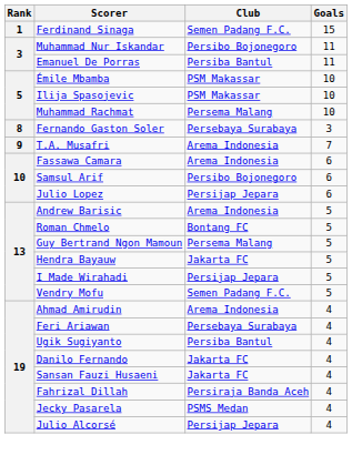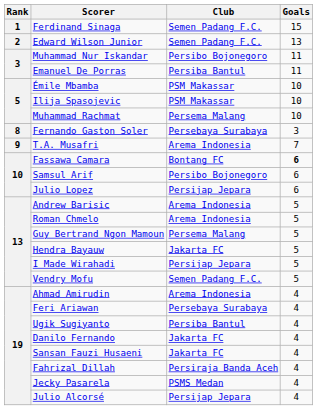 <table class="wikitable">
 <tr>
 <th>Rank</th>
 <th>Scorer</th>
 <th>Club</th>
 <th>Goals</th>
 </tr>
 <tr>
 <th rowspan=1>1</th>
 <td> <a href='#'>Ferdinand Sinaga</a></td>
 <td><a href='#'>Semen Padang F.C.</a></td>
 <td align=center>15</td>
+</tr>
+<tr>
+<th rowspan=1>2</th>
+<td> <a href='#'>Edward Wilson Junior</a></td>
+<td><a href='#'>Semen Padang F.C.</a></td>
+<td align=center>13</td>
 </tr>
 <tr>
 <th rowspan=2>3</th>
 <td> <a href='#'>Muhammad Nur Iskandar</a></td>
 <td><a href='#'>Persibo Bojonegoro</a></td>
 <td align=center>11</td>
 </tr>
 <tr>
 <td> <a href='#'>Emanuel De Porras</a></td>
 <td><a href='#'>Persiba Bantul</a></td>
 <td align=center>11</td>
 </tr>
 <tr>
 <th rowspan=3>5</th>
 <td> <a href='#'>Émile Mbamba</a></td>
 <td><a href='#'>PSM Makassar</a></td>
 <td align=center>10</td>
 </tr>
 <tr>
 <td> <a href='#'>Ilija Spasojevic</a></td>
 <td><a href='#'>PSM Makassar</a></td>
 <td align=center>10</td>
 </tr>
 <tr>
 <td> <a href='#'>Muhammad Rachmat</a></td>
 <td><a href='#'>Persema Malang</a></td>
 <td align=center>10</td>
 </tr>
 <tr>
 <th rowspan=1>8</th>
 <td> <a href='#'>Fernando Gaston Soler</a></td>
 <td><a href='#'>Persebaya Surabaya</a></td>
 <td align=center>3</td>
 </tr>
 <tr>
 <th rowspan=1>9</th>
 <td> <a href='#'>T.A. Musafri</a></td>
 <td><a href='#'>Arema Indonesia</a></td>
 <td align=center>7</td>
 </tr>
 <tr>
 <th rowspan=3>10</th>
 <td> <a href='#'>Fassawa Camara</a></td>
-<td><a href='#'>Arema Indonesia</a></td>
-<td align=center>6</td>
+<td><a href='#'>Bontang FC</a></td>
+<td align=center><strong>6</strong></td>
 </tr>
 <tr>
 <td> <a href='#'>Samsul Arif</a></td>
 <td><a href='#'>Persibo Bojonegoro</a></td>
 <td align=center>6</td>
 </tr>
 <tr>
 <td> <a href='#'>Julio Lopez</a></td>
 <td><a href='#'>Persijap Jepara</a></td>
 <td align=center>6</td>
 </tr>
 <tr>
 <th rowspan=6>13</th>
 <td> <a href='#'>Andrew Barisic</a></td>
 <td><a href='#'>Arema Indonesia</a></td>
 <td align=center>5</td>
 </tr>
 <tr>
 <td> <a href='#'>Roman Chmelo</a></td>
-<td><a href='#'>Bontang FC</a></td>
+<td><a href='#'>Arema Indonesia</a></td>
 <td align=center>5</td>
 </tr>
 <tr>
 <td> <a href='#'>Guy Bertrand Ngon Mamoun</a></td>
 <td><a href='#'>Persema Malang</a></td>
 <td align=center>5</td>
 </tr>
 <tr>
 <td> <a href='#'>Hendra Bayauw</a></td>
 <td><a href='#'>Jakarta FC</a></td>
 <td align=center>5</td>
 </tr>
 <tr>
 <td> <a href='#'>I Made Wirahadi</a></td>
 <td><a href='#'>Persijap Jepara</a></td>
 <td align=center>5</td>
 </tr>
 <tr>
 <td> <a href='#'>Vendry Mofu</a></td>
 <td><a href='#'>Semen Padang F.C.</a></td>
 <td align=center>5</td>
 </tr>
 <tr>
 <th rowspan=8>19</th>
 <td> <a href='#'>Ahmad Amirudin</a></td>
 <td><a href='#'>Arema Indonesia</a></td>
 <td align=center>4</td>
 </tr>
 <tr>
 <td> <a href='#'>Feri Ariawan</a></td>
 <td><a href='#'>Persebaya Surabaya</a></td>
 <td align=center>4</td>
 </tr>
 <tr>
 <td> <a href='#'>Ugik Sugiyanto</a></td>
 <td><a href='#'>Persiba Bantul</a></td>
 <td align=center>4</td>
 </tr>
 <tr>
 <td> <a href='#'>Danilo Fernando</a></td>
 <td><a href='#'>Jakarta FC</a></td>
 <td align=center>4</td>
 </tr>
 <tr>
 <td> <a href='#'>Sansan Fauzi Husaeni</a></td>
 <td><a href='#'>Jakarta FC</a></td>
 <td align=center>4</td>
 </tr>
 <tr>
 <td> <a href='#'>Fahrizal Dillah</a></td>
 <td><a href='#'>Persiraja Banda Aceh</a></td>
 <td align=center>4</td>
 </tr>
 <tr>
 <td> <a href='#'>Jecky Pasarela</a></td>
 <td><a href='#'>PSMS Medan</a></td>
 <td align=center>4</td>
 </tr>
 <tr>
 <td> <a href='#'>Julio Alcorsé</a></td>
 <td><a href='#'>Persijap Jepara</a></td>
 <td align=center>4</td>
 </tr>
 </table>
